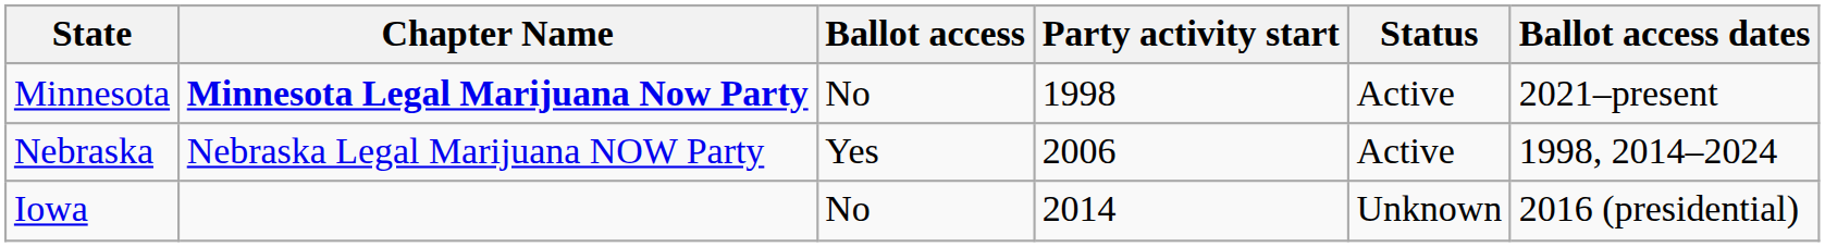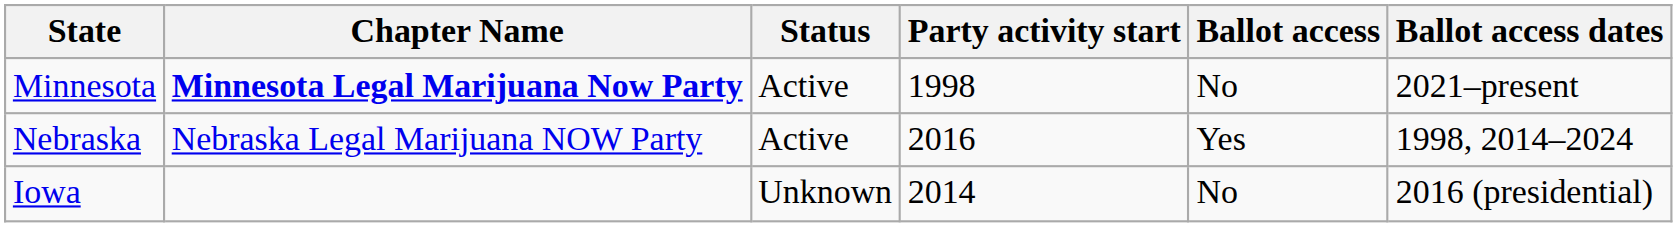 <table class="wikitable sortable">
 <tr>
 <th>State</th>
 <th>Chapter Name</th>
+<th>Status</th>
+<th>Party activity start</th>
 <th>Ballot access</th>
-<th>Party activity start</th>
-<th>Status</th>
 <th>Ballot access dates</th>
 </tr>
 <tr>
 <td><a href='#'>Minnesota</a></td>
 <td><strong><a href='#'>Minnesota Legal Marijuana Now Party</a></strong></td>
+<td>Active</td>
+<td>1998</td>
 <td>No</td>
-<td>1998</td>
-<td>Active</td>
 <td>2021–present</td>
 </tr>
 <tr>
 <td><a href='#'>Nebraska</a></td>
 <td><a href='#'>Nebraska Legal Marijuana NOW Party</a></td>
+<td>Active</td>
+<td>2016</td>
 <td>Yes</td>
-<td>2006</td>
-<td>Active</td>
 <td>1998, 2014–2024</td>
 </tr>
 <tr>
 <td><a href='#'>Iowa</a></td>
 <td></td>
+<td>Unknown</td>
+<td>2014</td>
 <td>No</td>
-<td>2014</td>
-<td>Unknown</td>
 <td>2016 (presidential)</td>
 </tr>
 </table>
